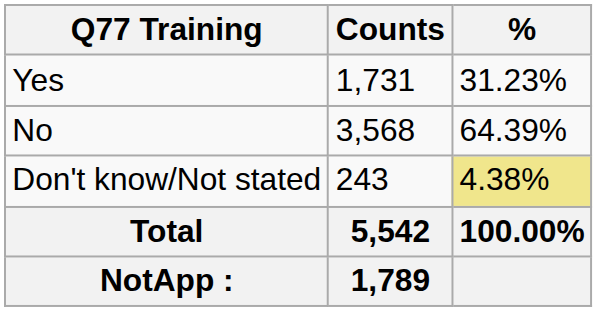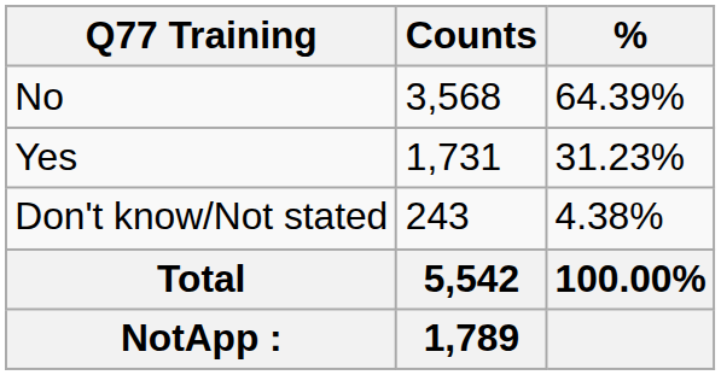 <table class="wikitable sortable">
 <tr>
 <th>Q77 Training</th>
 <th>Counts</th>
 <th>%</th>
 </tr>
 <tr>
+<td>No</td>
+<td>3,568</td>
+<td>64.39%</td>
+</tr>
+<tr>
 <td>Yes</td>
 <td>1,731</td>
 <td>31.23%</td>
 </tr>
 <tr>
-<td>No</td>
-<td>3,568</td>
-<td>64.39%</td>
-</tr>
-<tr>
 <td>Don't know/Not stated</td>
 <td>243</td>
-<td style="background: khaki;">4.38%</td>
+<td>4.38%</td>
 </tr>
 <tr>
 <th>Total</th>
 <th>5,542</th>
 <th>100.00%</th>
 </tr>
 <tr>
 <th>NotApp :</th>
 <th>1,789</th>
 <th></th>
 </tr>
 </table>
